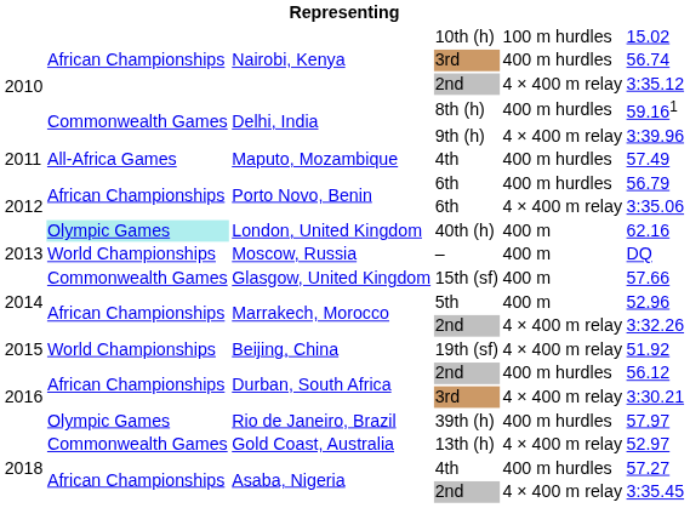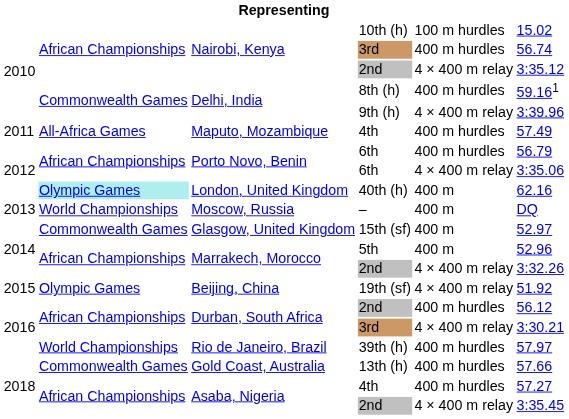 <table>
 <tr>
 <th colspan="6">Representing </th>
 </tr>
 <tr>
 <td rowspan=5>2010</td>
 <td rowspan=3><a href='#'>African Championships</a></td>
 <td rowspan=3><a href='#'>Nairobi, Kenya</a></td>
 <td>10th (h)</td>
 <td>100 m hurdles</td>
 <td><a href='#'>15.02</a></td>
 </tr>
 <tr>
 <td bgcolor=cc9966>3rd</td>
 <td>400 m hurdles</td>
 <td><a href='#'>56.74</a></td>
 </tr>
 <tr>
 <td bgcolor=silver>2nd</td>
 <td>4 × 400 m relay</td>
 <td><a href='#'>3:35.12</a></td>
 </tr>
 <tr>
 <td rowspan=2><a href='#'>Commonwealth Games</a></td>
 <td rowspan=2><a href='#'>Delhi, India</a></td>
 <td>8th (h)</td>
 <td>400 m hurdles</td>
 <td><a href='#'>59.16</a><sup>1</sup></td>
 </tr>
 <tr>
 <td>9th (h)</td>
 <td>4 × 400 m relay</td>
 <td><a href='#'>3:39.96</a></td>
 </tr>
 <tr>
 <td>2011</td>
 <td><a href='#'>All-Africa Games</a></td>
 <td><a href='#'>Maputo, Mozambique</a></td>
 <td>4th</td>
 <td>400 m hurdles</td>
 <td><a href='#'>57.49</a></td>
 </tr>
 <tr>
 <td rowspan=3>2012</td>
 <td rowspan=2><a href='#'>African Championships</a></td>
 <td rowspan=2><a href='#'>Porto Novo, Benin</a></td>
 <td>6th</td>
 <td>400 m hurdles</td>
 <td><a href='#'>56.79</a></td>
 </tr>
 <tr>
 <td>6th</td>
 <td>4 × 400 m relay</td>
 <td><a href='#'>3:35.06</a></td>
 </tr>
 <tr>
 <td style="background: paleturquoise;"><a href='#'>Olympic Games</a></td>
 <td><a href='#'>London, United Kingdom</a></td>
 <td>40th (h)</td>
 <td>400 m</td>
 <td><a href='#'>62.16</a></td>
 </tr>
 <tr>
 <td>2013</td>
 <td><a href='#'>World Championships</a></td>
 <td><a href='#'>Moscow, Russia</a></td>
 <td>–</td>
 <td>400 m</td>
 <td><a href='#'>DQ</a></td>
 </tr>
 <tr>
 <td rowspan=3>2014</td>
 <td><a href='#'>Commonwealth Games</a></td>
 <td><a href='#'>Glasgow, United Kingdom</a></td>
 <td>15th (sf)</td>
 <td>400 m</td>
-<td><a href='#'>57.66</a></td>
+<td><a href='#'>52.97</a></td>
 </tr>
 <tr>
 <td rowspan=2><a href='#'>African Championships</a></td>
 <td rowspan=2><a href='#'>Marrakech, Morocco</a></td>
 <td>5th</td>
 <td>400 m</td>
 <td><a href='#'>52.96</a></td>
 </tr>
 <tr>
 <td bgcolor=silver>2nd</td>
 <td>4 × 400 m relay</td>
 <td><a href='#'>3:32.26</a></td>
 </tr>
 <tr>
 <td>2015</td>
-<td><a href='#'>World Championships</a></td>
+<td><a href='#'>Olympic Games</a></td>
 <td><a href='#'>Beijing, China</a></td>
 <td>19th (sf)</td>
 <td>4 × 400 m relay</td>
 <td><a href='#'>51.92</a></td>
 </tr>
 <tr>
 <td rowspan=3>2016</td>
 <td rowspan=2><a href='#'>African Championships</a></td>
 <td rowspan=2><a href='#'>Durban, South Africa</a></td>
 <td bgcolor=silver>2nd</td>
 <td>400 m hurdles</td>
 <td><a href='#'>56.12</a></td>
 </tr>
 <tr>
 <td bgcolor=cc9966>3rd</td>
 <td>4 × 400 m relay</td>
 <td><a href='#'>3:30.21</a></td>
 </tr>
 <tr>
-<td><a href='#'>Olympic Games</a></td>
+<td><a href='#'>World Championships</a></td>
 <td><a href='#'>Rio de Janeiro, Brazil</a></td>
 <td>39th (h)</td>
 <td>400 m hurdles</td>
 <td><a href='#'>57.97</a></td>
 </tr>
 <tr>
 <td rowspan=3>2018</td>
 <td><a href='#'>Commonwealth Games</a></td>
 <td><a href='#'>Gold Coast, Australia</a></td>
 <td>13th (h)</td>
-<td>4 × 400 m relay</td>
-<td><a href='#'>52.97</a></td>
+<td>400 m hurdles</td>
+<td><a href='#'>57.66</a></td>
 </tr>
 <tr>
 <td rowspan=2><a href='#'>African Championships</a></td>
 <td rowspan=2><a href='#'>Asaba, Nigeria</a></td>
 <td>4th</td>
 <td>400 m hurdles</td>
 <td><a href='#'>57.27</a></td>
 </tr>
 <tr>
 <td bgcolor=silver>2nd</td>
 <td>4 × 400 m relay</td>
 <td><a href='#'>3:35.45</a></td>
 </tr>
 </table>
